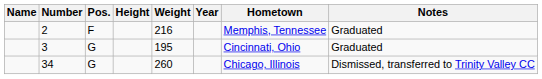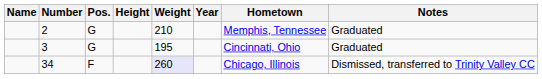 <table class="wikitable sortable" border="1">
 <tr>
 <th>Name</th>
 <th>Number</th>
 <th>Pos.</th>
 <th>Height</th>
 <th>Weight</th>
 <th>Year</th>
 <th>Hometown</th>
 <th class="unsortable">Notes</th>
 </tr>
 <tr>
 <td></td>
 <td>2</td>
-<td>F</td>
+<td>G</td>
 <td></td>
-<td>216</td>
+<td>210</td>
 <td></td>
 <td><a href='#'>Memphis, Tennessee</a></td>
 <td>Graduated</td>
 </tr>
 <tr>
 <td></td>
 <td>3</td>
 <td>G</td>
 <td></td>
 <td>195</td>
 <td></td>
 <td><a href='#'>Cincinnati, Ohio</a></td>
 <td>Graduated</td>
 </tr>
 <tr>
 <td></td>
 <td>34</td>
-<td>G</td>
+<td>F</td>
 <td></td>
-<td>260</td>
+<td style="background: lavender;">260</td>
 <td></td>
 <td><a href='#'>Chicago, Illinois</a></td>
 <td>Dismissed, transferred to <a href='#'>Trinity Valley CC</a></td>
 </tr>
 </table>
